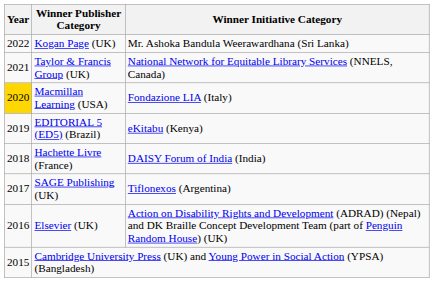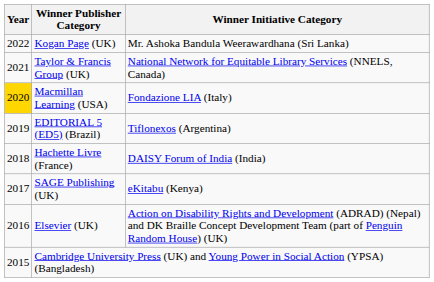 <table class="wikitable">
 <tr>
 <th>Year</th>
 <th>Winner Publisher Category</th>
 <th>Winner Initiative Category</th>
 </tr>
 <tr>
 <td>2022</td>
 <td><a href='#'>Kogan Page</a> (UK)</td>
 <td>Mr. Ashoka Bandula Weerawardhana (Sri Lanka)</td>
 </tr>
 <tr>
 <td>2021</td>
 <td><a href='#'>Taylor & Francis Group</a> (UK)</td>
 <td><a href='#'>National Network for Equitable Library Services</a> (NNELS, Canada)</td>
 </tr>
 <tr>
 <td style="background: gold;">2020</td>
 <td><a href='#'>Macmillan Learning</a> (USA)</td>
 <td><a href='#'>Fondazione LIA</a> (Italy)</td>
 </tr>
 <tr>
 <td>2019</td>
 <td><a href='#'>EDITORIAL 5 (ED5)</a> (Brazil)</td>
-<td><a href='#'>eKitabu</a> (Kenya)</td>
+<td><a href='#'>Tiflonexos</a> (Argentina)</td>
 </tr>
 <tr>
 <td>2018</td>
 <td><a href='#'>Hachette Livre</a> (France)</td>
 <td><a href='#'>DAISY Forum of India</a> (India)</td>
 </tr>
 <tr>
 <td>2017</td>
 <td><a href='#'>SAGE Publishing</a> (UK)</td>
-<td><a href='#'>Tiflonexos</a> (Argentina)</td>
+<td><a href='#'>eKitabu</a> (Kenya)</td>
 </tr>
 <tr>
 <td>2016</td>
 <td><a href='#'>Elsevier</a> (UK)</td>
 <td><a href='#'>Action on Disability Rights and Development</a> (ADRAD) (Nepal) and DK Braille Concept Development Team (part of <a href='#'>Penguin Random House</a>) (UK)</td>
 </tr>
 <tr>
 <td>2015</td>
 <td colspan="2"><a href='#'>Cambridge University Press</a> (UK) and <a href='#'>Young Power in Social Action</a> (YPSA) (Bangladesh)</td>
 </tr>
 </table>
